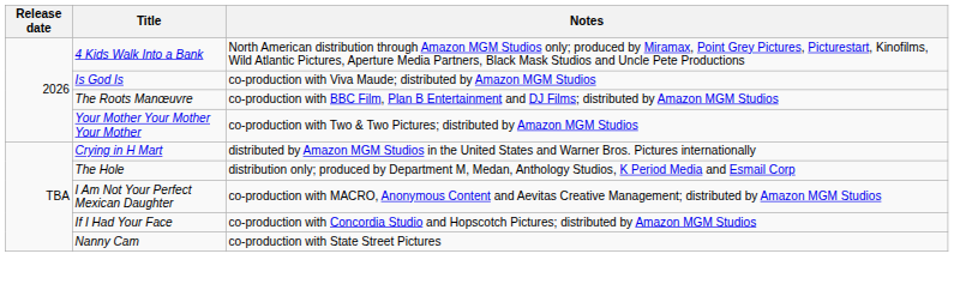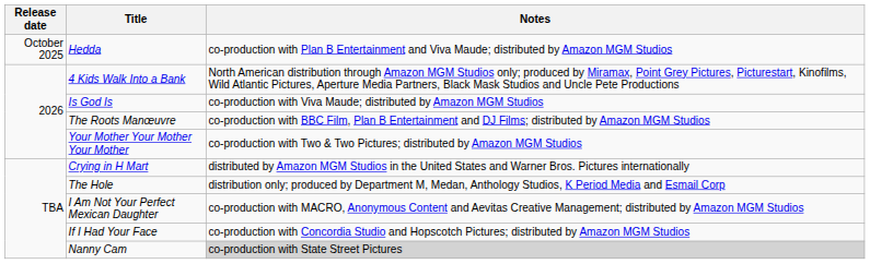 <table class="wikitable sortable">
 <tr>
 <th>Release date</th>
 <th>Title</th>
 <th>Notes</th>
+</tr>
+<tr>
+<td style="text-align:right;">October 2025</td>
+<td><em><a href='#'>Hedda</a></em></td>
+<td>co-production with <a href='#'>Plan B Entertainment</a> and Viva Maude; distributed by <a href='#'>Amazon MGM Studios</a></td>
 </tr>
 <tr>
 <td rowspan="4" style="text-align:right;">2026</td>
 <td><em><a href='#'>4 Kids Walk Into a Bank</a></em></td>
 <td>North American distribution through <a href='#'>Amazon MGM Studios</a> only; produced by <a href='#'>Miramax</a>, <a href='#'>Point Grey Pictures</a>, <a href='#'>Picturestart</a>, Kinofilms, Wild Atlantic Pictures, Aperture Media Partners, Black Mask Studios and Uncle Pete Productions</td>
 </tr>
 <tr>
 <td><em><a href='#'>Is God Is</a></em></td>
 <td>co-production with Viva Maude; distributed by <a href='#'>Amazon MGM Studios</a></td>
 </tr>
 <tr>
 <td><em>The Roots Manœuvre</em></td>
 <td>co-production with <a href='#'>BBC Film</a>, <a href='#'>Plan B Entertainment</a> and <a href='#'>DJ Films</a>; distributed by <a href='#'>Amazon MGM Studios</a></td>
 </tr>
 <tr>
 <td><em><a href='#'>Your Mother Your Mother Your Mother</a></em></td>
 <td>co-production with Two & Two Pictures; distributed by <a href='#'>Amazon MGM Studios</a></td>
 </tr>
 <tr>
 <td rowspan="5" style="text-align:right;">TBA</td>
 <td><em><a href='#'>Crying in H Mart</a></em></td>
 <td>distributed by <a href='#'>Amazon MGM Studios</a> in the United States and Warner Bros. Pictures internationally</td>
 </tr>
 <tr>
 <td><em>The Hole</em></td>
 <td>distribution only; produced by Department M, Medan, Anthology Studios, <a href='#'>K Period Media</a> and <a href='#'>Esmail Corp</a></td>
 </tr>
 <tr>
 <td><em>I Am Not Your Perfect Mexican Daughter</em></td>
 <td>co-production with MACRO, <a href='#'>Anonymous Content</a> and Aevitas Creative Management; distributed by <a href='#'>Amazon MGM Studios</a></td>
 </tr>
 <tr>
 <td><em>If I Had Your Face</em></td>
 <td>co-production with <a href='#'>Concordia Studio</a> and Hopscotch Pictures; distributed by <a href='#'>Amazon MGM Studios</a></td>
 </tr>
 <tr>
 <td><em>Nanny Cam</em></td>
-<td>co-production with State Street Pictures</td>
+<td style="background: lightgrey;">co-production with State Street Pictures</td>
 </tr>
 </table>
